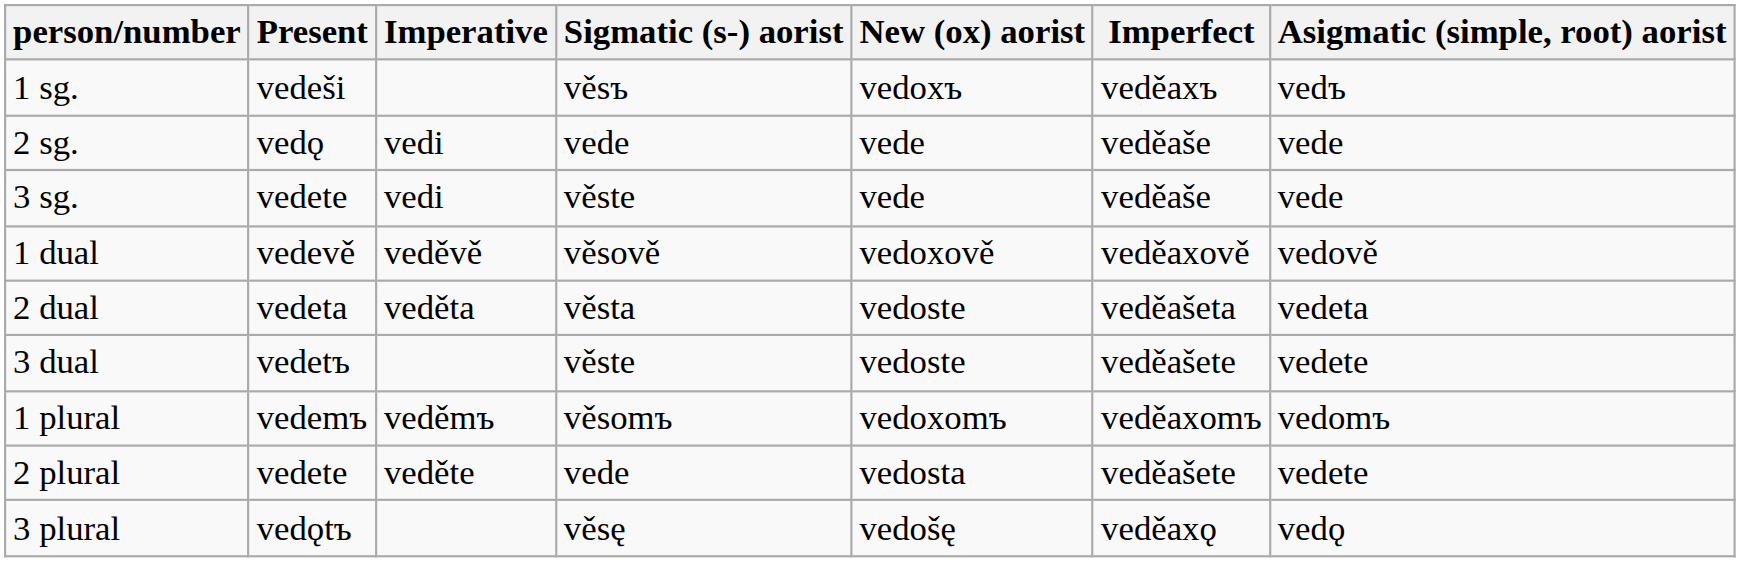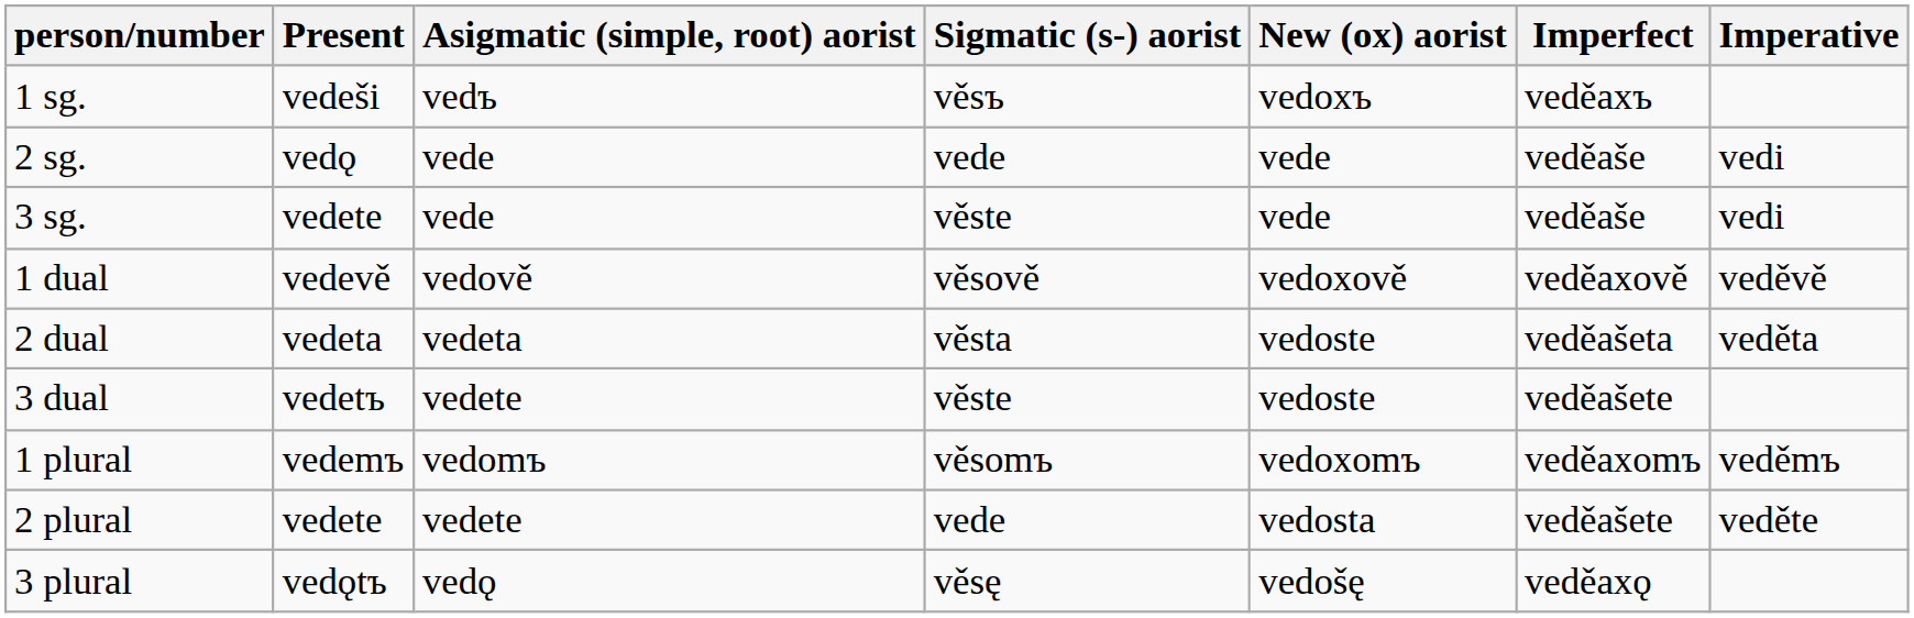 <table class="wikitable">
 <tr>
 <th>person/number</th>
 <th>Present</th>
-<th>Imperative</th>
+<th>Asigmatic (simple, root) aorist</th>
 <th>Sigmatic (s-) aorist</th>
 <th>New (ox) aorist</th>
 <th>Imperfect</th>
-<th>Asigmatic (simple, root) aorist</th>
+<th>Imperative</th>
 </tr>
 <tr>
 <td>1 sg.</td>
 <td>vedeši</td>
-<td></td>
+<td>vedъ</td>
 <td>věsъ</td>
 <td>vedoxъ</td>
 <td>veděaxъ</td>
-<td>vedъ</td>
+<td></td>
 </tr>
 <tr>
 <td>2 sg.</td>
 <td>vedǫ</td>
-<td>vedi</td>
+<td>vede</td>
 <td>vede</td>
 <td>vede</td>
 <td>veděaše</td>
-<td>vede</td>
+<td>vedi</td>
 </tr>
 <tr>
 <td>3 sg.</td>
 <td>vedete</td>
-<td>vedi</td>
+<td>vede</td>
 <td>věste</td>
 <td>vede</td>
 <td>veděaše</td>
-<td>vede</td>
+<td>vedi</td>
 </tr>
 <tr>
 <td>1 dual</td>
 <td>vedevě</td>
-<td>veděvě</td>
+<td>vedově</td>
 <td>věsově</td>
 <td>vedoxově</td>
 <td>veděaxově</td>
-<td>vedově</td>
+<td>veděvě</td>
 </tr>
 <tr>
 <td>2 dual</td>
 <td>vedeta</td>
-<td>veděta</td>
+<td>vedeta</td>
 <td>věsta</td>
 <td>vedoste</td>
 <td>veděašeta</td>
-<td>vedeta</td>
+<td>veděta</td>
 </tr>
 <tr>
 <td>3 dual</td>
 <td>vedetъ</td>
-<td></td>
+<td>vedete</td>
 <td>věste</td>
 <td>vedoste</td>
 <td>veděašete</td>
-<td>vedete</td>
+<td></td>
 </tr>
 <tr>
 <td>1 plural</td>
 <td>vedemъ</td>
-<td>veděmъ</td>
+<td>vedomъ</td>
 <td>věsomъ</td>
 <td>vedoxomъ</td>
 <td>veděaxomъ</td>
-<td>vedomъ</td>
+<td>veděmъ</td>
 </tr>
 <tr>
 <td>2 plural</td>
 <td>vedete</td>
-<td>veděte</td>
+<td>vedete</td>
 <td>vede</td>
 <td>vedosta</td>
 <td>veděašete</td>
-<td>vedete</td>
+<td>veděte</td>
 </tr>
 <tr>
 <td>3 plural</td>
 <td>vedǫtъ</td>
-<td></td>
+<td>vedǫ</td>
 <td>věsę</td>
 <td>vedošę</td>
 <td>veděaxǫ</td>
-<td>vedǫ</td>
+<td></td>
 </tr>
 </table>
